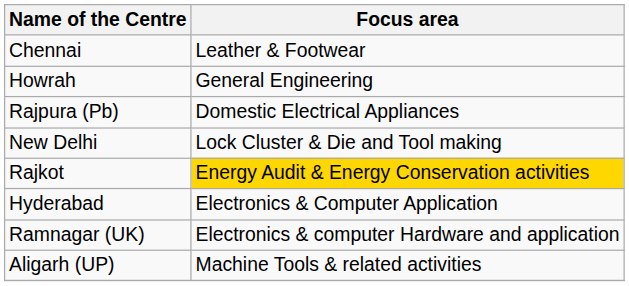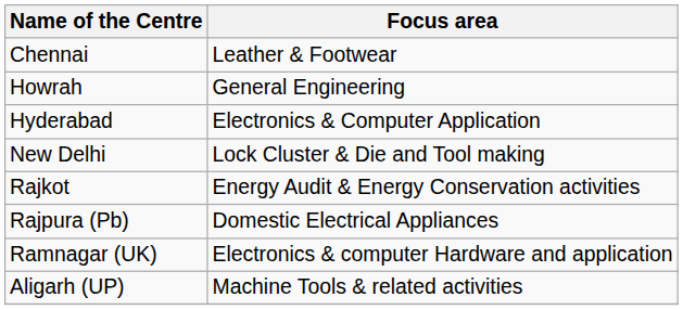 <table class="wikitable sortable">
 <tr>
 <th>Name of the Centre</th>
 <th>Focus area</th>
 </tr>
 <tr>
 <td>Chennai</td>
 <td>Leather & Footwear</td>
 </tr>
 <tr>
 <td>Howrah</td>
 <td>General Engineering</td>
 </tr>
 <tr>
-<td>Rajpura (Pb)</td>
-<td>Domestic Electrical Appliances</td>
+<td>Hyderabad</td>
+<td>Electronics & Computer Application</td>
 </tr>
 <tr>
 <td>New Delhi</td>
 <td>Lock Cluster & Die and Tool making</td>
 </tr>
 <tr>
 <td>Rajkot</td>
-<td style="background: gold;">Energy Audit & Energy Conservation activities</td>
+<td>Energy Audit & Energy Conservation activities</td>
 </tr>
 <tr>
-<td>Hyderabad</td>
-<td>Electronics & Computer Application</td>
+<td>Rajpura (Pb)</td>
+<td>Domestic Electrical Appliances</td>
 </tr>
 <tr>
 <td>Ramnagar (UK)</td>
 <td>Electronics & computer Hardware and application</td>
 </tr>
 <tr>
 <td>Aligarh (UP)</td>
 <td>Machine Tools & related activities</td>
 </tr>
 <tr>
 </tr>
 </table>
